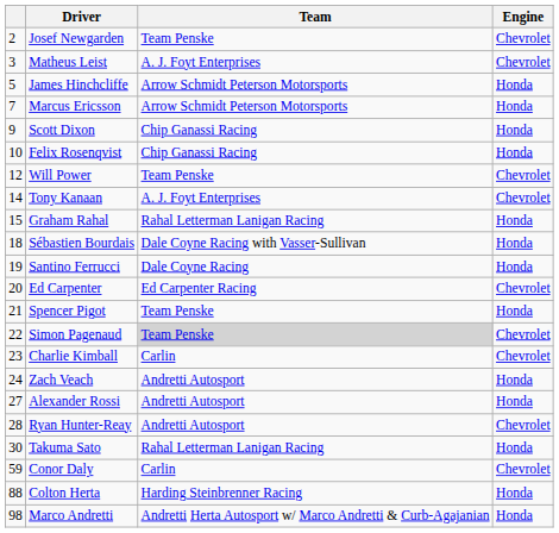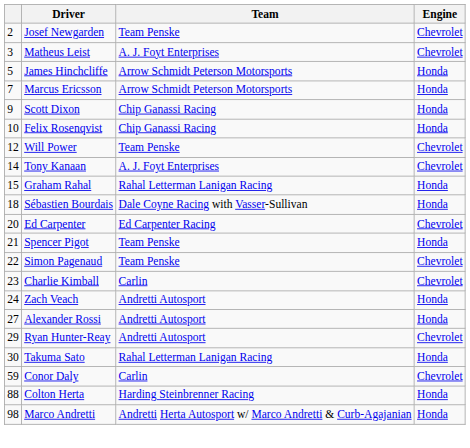 <table class="wikitable" style="font-size: 85%;">
 <tr>
 <th align="center"></th>
 <th>Driver</th>
 <th>Team</th>
 <th>Engine</th>
 </tr>
 <tr>
 <td>2</td>
 <td> <a href='#'>Josef Newgarden</a></td>
 <td><a href='#'>Team Penske</a></td>
 <td><a href='#'>Chevrolet</a></td>
 </tr>
 <tr>
 <td>3</td>
 <td> <a href='#'>Matheus Leist</a></td>
 <td><a href='#'>A. J. Foyt Enterprises</a></td>
 <td><a href='#'>Chevrolet</a></td>
 </tr>
 <tr>
 <td>5</td>
 <td> <a href='#'>James Hinchcliffe</a></td>
 <td><a href='#'>Arrow Schmidt Peterson Motorsports</a></td>
 <td><a href='#'>Honda</a></td>
 </tr>
 <tr>
 <td>7</td>
 <td> <a href='#'>Marcus Ericsson</a> <strong></strong></td>
 <td><a href='#'>Arrow Schmidt Peterson Motorsports</a></td>
 <td><a href='#'>Honda</a></td>
 </tr>
 <tr>
 <td>9</td>
 <td> <a href='#'>Scott Dixon</a> <strong></strong></td>
 <td><a href='#'>Chip Ganassi Racing</a></td>
 <td><a href='#'>Honda</a></td>
 </tr>
 <tr>
 <td>10</td>
 <td> <a href='#'>Felix Rosenqvist</a> <strong></strong></td>
 <td><a href='#'>Chip Ganassi Racing</a></td>
 <td><a href='#'>Honda</a></td>
 </tr>
 <tr>
 <td>12</td>
 <td> <a href='#'>Will Power</a> <strong></strong></td>
 <td><a href='#'>Team Penske</a></td>
 <td><a href='#'>Chevrolet</a></td>
 </tr>
 <tr>
 <td>14</td>
 <td> <a href='#'>Tony Kanaan</a></td>
 <td><a href='#'>A. J. Foyt Enterprises</a></td>
 <td><a href='#'>Chevrolet</a></td>
 </tr>
 <tr>
 <td>15</td>
 <td> <a href='#'>Graham Rahal</a></td>
 <td><a href='#'>Rahal Letterman Lanigan Racing</a></td>
 <td><a href='#'>Honda</a></td>
 </tr>
 <tr>
 <td>18</td>
 <td> <a href='#'>Sébastien Bourdais</a></td>
 <td><a href='#'>Dale Coyne Racing</a> with <a href='#'>Vasser</a>-Sullivan</td>
 <td><a href='#'>Honda</a></td>
 </tr>
 <tr>
-<td>19</td>
-<td> <a href='#'>Santino Ferrucci</a> <strong></strong></td>
-<td><a href='#'>Dale Coyne Racing</a></td>
-<td><a href='#'>Honda</a></td>
-</tr>
-<tr>
 <td>20</td>
 <td> <a href='#'>Ed Carpenter</a></td>
 <td><a href='#'>Ed Carpenter Racing</a></td>
 <td><a href='#'>Chevrolet</a></td>
 </tr>
 <tr>
 <td>21</td>
 <td> <a href='#'>Spencer Pigot</a></td>
 <td><a href='#'>Team Penske</a></td>
 <td><a href='#'>Honda</a></td>
 </tr>
 <tr>
 <td>22</td>
 <td> <a href='#'>Simon Pagenaud</a></td>
-<td style="background: lightgrey;"><a href='#'>Team Penske</a></td>
+<td><a href='#'>Team Penske</a></td>
 <td><a href='#'>Chevrolet</a></td>
 </tr>
 <tr>
 <td>23</td>
 <td> <a href='#'>Charlie Kimball</a></td>
 <td><a href='#'>Carlin</a></td>
 <td><a href='#'>Chevrolet</a></td>
 </tr>
 <tr>
 <td>24</td>
 <td> <a href='#'>Zach Veach</a></td>
 <td><a href='#'>Andretti Autosport</a></td>
 <td><a href='#'>Honda</a></td>
 </tr>
 <tr>
 <td>27</td>
 <td> <a href='#'>Alexander Rossi</a> <strong></strong></td>
 <td><a href='#'>Andretti Autosport</a></td>
 <td><a href='#'>Honda</a></td>
 </tr>
 <tr>
-<td>28</td>
+<td>29</td>
 <td> <a href='#'>Ryan Hunter-Reay</a> <strong></strong></td>
 <td><a href='#'>Andretti Autosport</a></td>
 <td><a href='#'>Chevrolet</a></td>
 </tr>
 <tr>
 <td>30</td>
 <td> <a href='#'>Takuma Sato</a></td>
 <td><a href='#'>Rahal Letterman Lanigan Racing</a></td>
 <td><a href='#'>Honda</a></td>
 </tr>
 <tr>
 <td>59</td>
 <td> <a href='#'>Conor Daly</a></td>
 <td><a href='#'>Carlin</a></td>
 <td><a href='#'>Chevrolet</a></td>
 </tr>
 <tr>
 <td>88</td>
 <td> <a href='#'>Colton Herta</a> <strong></strong></td>
 <td><a href='#'>Harding Steinbrenner Racing</a></td>
 <td><a href='#'>Honda</a></td>
 </tr>
 <tr>
 <td>98</td>
 <td> <a href='#'>Marco Andretti</a></td>
 <td><a href='#'>Andretti</a> <a href='#'>Herta Autosport</a> w/ <a href='#'>Marco Andretti</a> & <a href='#'>Curb-Agajanian</a></td>
 <td><a href='#'>Honda</a></td>
 </tr>
 </table>
